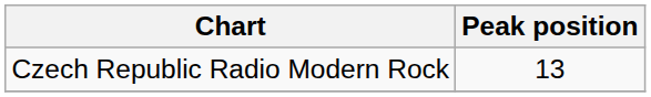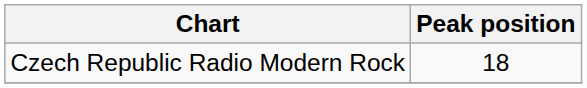 <table class="wikitable">
 <tr>
 <th>Chart</th>
 <th>Peak position</th>
 </tr>
 <tr>
 <td>Czech Republic Radio Modern Rock</td>
-<td align="center">13 </td>
+<td align="center">18 </td>
 </tr>
 <tr>
 </tr>
 </table>
